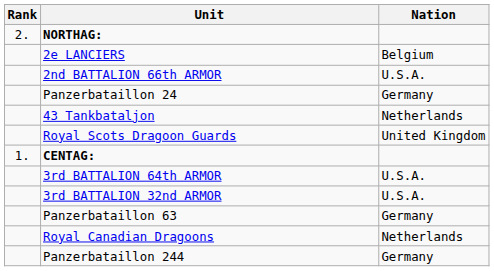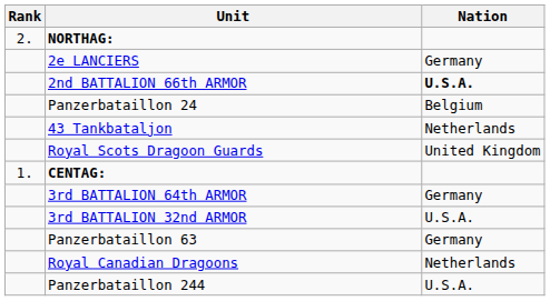 <table class="wikitable" style="float:none;">
 <tr>
 <th>Rank</th>
 <th scope="col" style="width: 350px;">Unit</th>
 <th scope="col" style="width: 110px;">Nation</th>
 </tr>
 <tr>
 <td align="center">2.</td>
 <td><strong>NORTHAG:</strong></td>
 <td></td>
 </tr>
 <tr>
 <td></td>
 <td><a href='#'>2e LANCIERS</a></td>
-<td>Belgium</td>
+<td>Germany</td>
 </tr>
 <tr>
 <td></td>
 <td><a href='#'>2nd BATTALION 66th ARMOR</a></td>
-<td>U.S.A.</td>
+<td><strong>U.S.A.</strong></td>
 </tr>
 <tr>
 <td></td>
 <td>Panzerbataillon 24</td>
-<td>Germany</td>
+<td>Belgium</td>
 </tr>
 <tr>
 <td></td>
 <td><a href='#'>43 Tankbataljon</a></td>
 <td>Netherlands</td>
 </tr>
 <tr>
 <td></td>
 <td><a href='#'>Royal Scots Dragoon Guards</a></td>
 <td>United Kingdom</td>
 </tr>
 <tr>
 <td align="center">1.</td>
 <td><strong>CENTAG:</strong></td>
 <td></td>
 </tr>
 <tr>
 <td></td>
 <td><a href='#'>3rd BATTALION 64th ARMOR</a></td>
-<td>U.S.A.</td>
+<td>Germany</td>
 </tr>
 <tr>
 <td></td>
 <td><a href='#'>3rd BATTALION 32nd ARMOR</a></td>
 <td>U.S.A.</td>
 </tr>
 <tr>
 <td></td>
 <td>Panzerbataillon 63</td>
 <td>Germany</td>
 </tr>
 <tr>
 <td></td>
 <td><a href='#'>Royal Canadian Dragoons</a></td>
 <td>Netherlands</td>
 </tr>
 <tr>
 <td></td>
 <td>Panzerbataillon 244</td>
-<td>Germany</td>
+<td>U.S.A.</td>
 </tr>
 </table>
